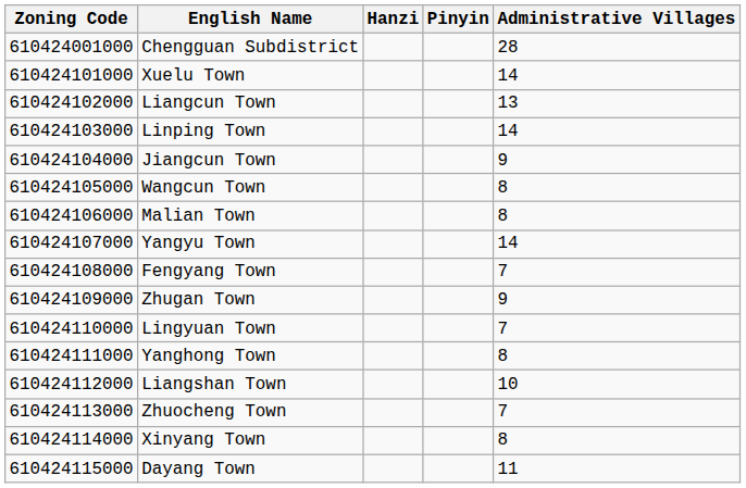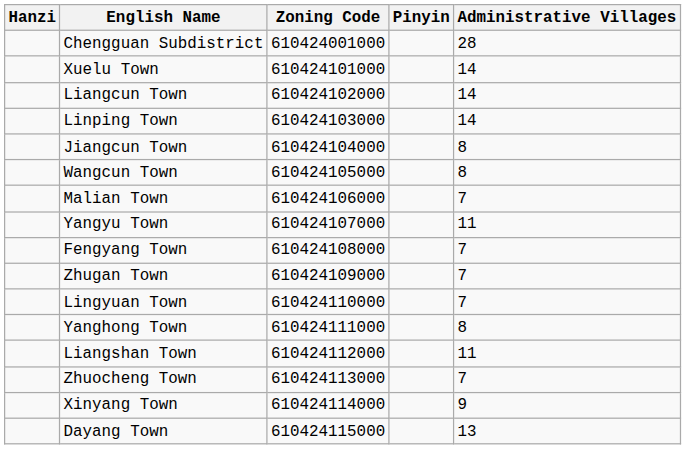 <table class="wikitable sortable">
 <tr>
+<th>Hanzi</th>
+<th>English Name</th>
 <th>Zoning Code</th>
-<th>English Name</th>
-<th>Hanzi</th>
 <th>Pinyin</th>
 <th>Administrative Villages</th>
 </tr>
 <tr>
+<td></td>
+<td>Chengguan Subdistrict</td>
 <td>610424001000</td>
-<td>Chengguan Subdistrict</td>
-<td></td>
 <td></td>
 <td>28</td>
 </tr>
 <tr>
+<td></td>
+<td>Xuelu Town</td>
 <td>610424101000</td>
-<td>Xuelu Town</td>
-<td></td>
 <td></td>
 <td>14</td>
 </tr>
 <tr>
+<td></td>
+<td>Liangcun Town</td>
 <td>610424102000</td>
-<td>Liangcun Town</td>
-<td></td>
-<td></td>
-<td>13</td>
-</tr>
-<tr>
-<td>610424103000</td>
-<td>Linping Town</td>
-<td></td>
 <td></td>
 <td>14</td>
 </tr>
 <tr>
+<td></td>
+<td>Linping Town</td>
+<td>610424103000</td>
+<td></td>
+<td>14</td>
+</tr>
+<tr>
+<td></td>
+<td>Jiangcun Town</td>
 <td>610424104000</td>
-<td>Jiangcun Town</td>
 <td></td>
+<td>8</td>
+</tr>
+<tr>
+<td></td>
+<td>Wangcun Town</td>
+<td>610424105000</td>
+<td></td>
+<td>8</td>
+</tr>
+<tr>
+<td></td>
+<td>Malian Town</td>
+<td>610424106000</td>
+<td></td>
+<td>7</td>
+</tr>
+<tr>
+<td></td>
+<td>Yangyu Town</td>
+<td>610424107000</td>
+<td></td>
+<td>11</td>
+</tr>
+<tr>
+<td></td>
+<td>Fengyang Town</td>
+<td>610424108000</td>
+<td></td>
+<td>7</td>
+</tr>
+<tr>
+<td></td>
+<td>Zhugan Town</td>
+<td>610424109000</td>
+<td></td>
+<td>7</td>
+</tr>
+<tr>
+<td></td>
+<td>Lingyuan Town</td>
+<td>610424110000</td>
+<td></td>
+<td>7</td>
+</tr>
+<tr>
+<td></td>
+<td>Yanghong Town</td>
+<td>610424111000</td>
+<td></td>
+<td>8</td>
+</tr>
+<tr>
+<td></td>
+<td>Liangshan Town</td>
+<td>610424112000</td>
+<td></td>
+<td>11</td>
+</tr>
+<tr>
+<td></td>
+<td>Zhuocheng Town</td>
+<td>610424113000</td>
+<td></td>
+<td>7</td>
+</tr>
+<tr>
+<td></td>
+<td>Xinyang Town</td>
+<td>610424114000</td>
 <td></td>
 <td>9</td>
 </tr>
 <tr>
-<td>610424105000</td>
-<td>Wangcun Town</td>
 <td></td>
+<td>Dayang Town</td>
+<td>610424115000</td>
 <td></td>
-<td>8</td>
-</tr>
-<tr>
-<td>610424106000</td>
-<td>Malian Town</td>
-<td></td>
-<td></td>
-<td>8</td>
-</tr>
-<tr>
-<td>610424107000</td>
-<td>Yangyu Town</td>
-<td></td>
-<td></td>
-<td>14</td>
-</tr>
-<tr>
-<td>610424108000</td>
-<td>Fengyang Town</td>
-<td></td>
-<td></td>
-<td>7</td>
-</tr>
-<tr>
-<td>610424109000</td>
-<td>Zhugan Town</td>
-<td></td>
-<td></td>
-<td>9</td>
-</tr>
-<tr>
-<td>610424110000</td>
-<td>Lingyuan Town</td>
-<td></td>
-<td></td>
-<td>7</td>
-</tr>
-<tr>
-<td>610424111000</td>
-<td>Yanghong Town</td>
-<td></td>
-<td></td>
-<td>8</td>
-</tr>
-<tr>
-<td>610424112000</td>
-<td>Liangshan Town</td>
-<td></td>
-<td></td>
-<td>10</td>
-</tr>
-<tr>
-<td>610424113000</td>
-<td>Zhuocheng Town</td>
-<td></td>
-<td></td>
-<td>7</td>
-</tr>
-<tr>
-<td>610424114000</td>
-<td>Xinyang Town</td>
-<td></td>
-<td></td>
-<td>8</td>
-</tr>
-<tr>
-<td>610424115000</td>
-<td>Dayang Town</td>
-<td></td>
-<td></td>
-<td>11</td>
+<td>13</td>
 </tr>
 </table>
